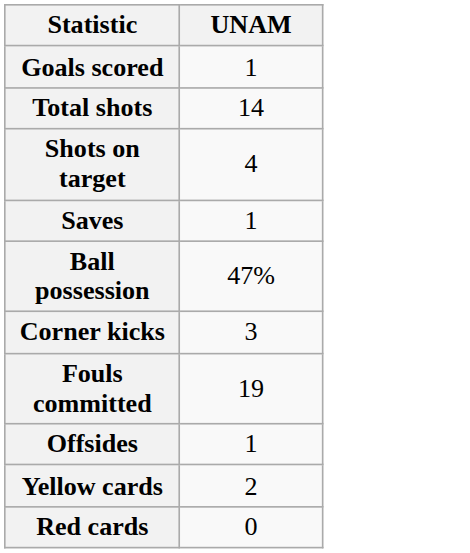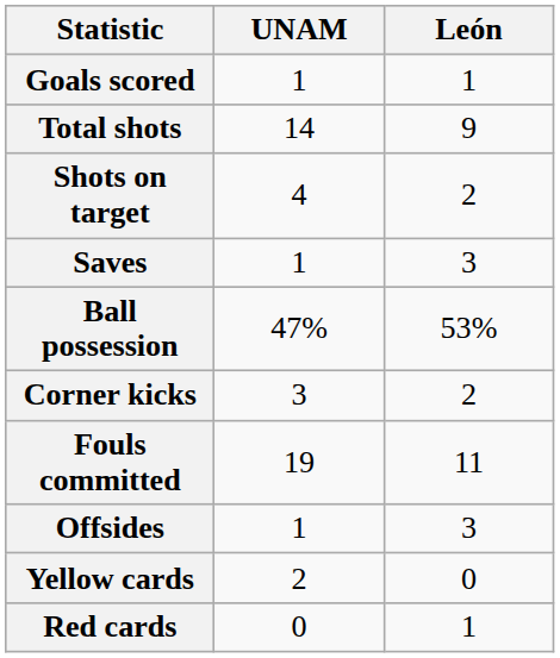 <table class="wikitable plainrowheaders" style="text-align:center">
 <tr>
 <th scope="col" style="width:100px">Statistic</th>
 <th scope="col" style="width:80px">UNAM</th>
+<th scope="col" style="width:80px">León</th>
 </tr>
 <tr>
 <th scope=row>Goals scored</th>
+<td>1</td>
 <td>1</td>
 </tr>
 <tr>
 <th scope=row>Total shots</th>
 <td>14</td>
+<td>9</td>
 </tr>
 <tr>
 <th scope=row>Shots on target</th>
 <td>4</td>
+<td>2</td>
 </tr>
 <tr>
 <th scope=row>Saves</th>
 <td>1</td>
+<td>3</td>
 </tr>
 <tr>
 <th scope=row>Ball possession</th>
 <td>47%</td>
+<td>53%</td>
 </tr>
 <tr>
 <th scope=row>Corner kicks</th>
 <td>3</td>
+<td>2</td>
 </tr>
 <tr>
 <th scope=row>Fouls committed</th>
 <td>19</td>
+<td>11</td>
 </tr>
 <tr>
 <th scope=row>Offsides</th>
 <td>1</td>
+<td>3</td>
 </tr>
 <tr>
 <th scope=row>Yellow cards</th>
 <td>2</td>
+<td>0</td>
 </tr>
 <tr>
 <th scope=row>Red cards</th>
 <td>0</td>
+<td>1</td>
 </tr>
 </table>
